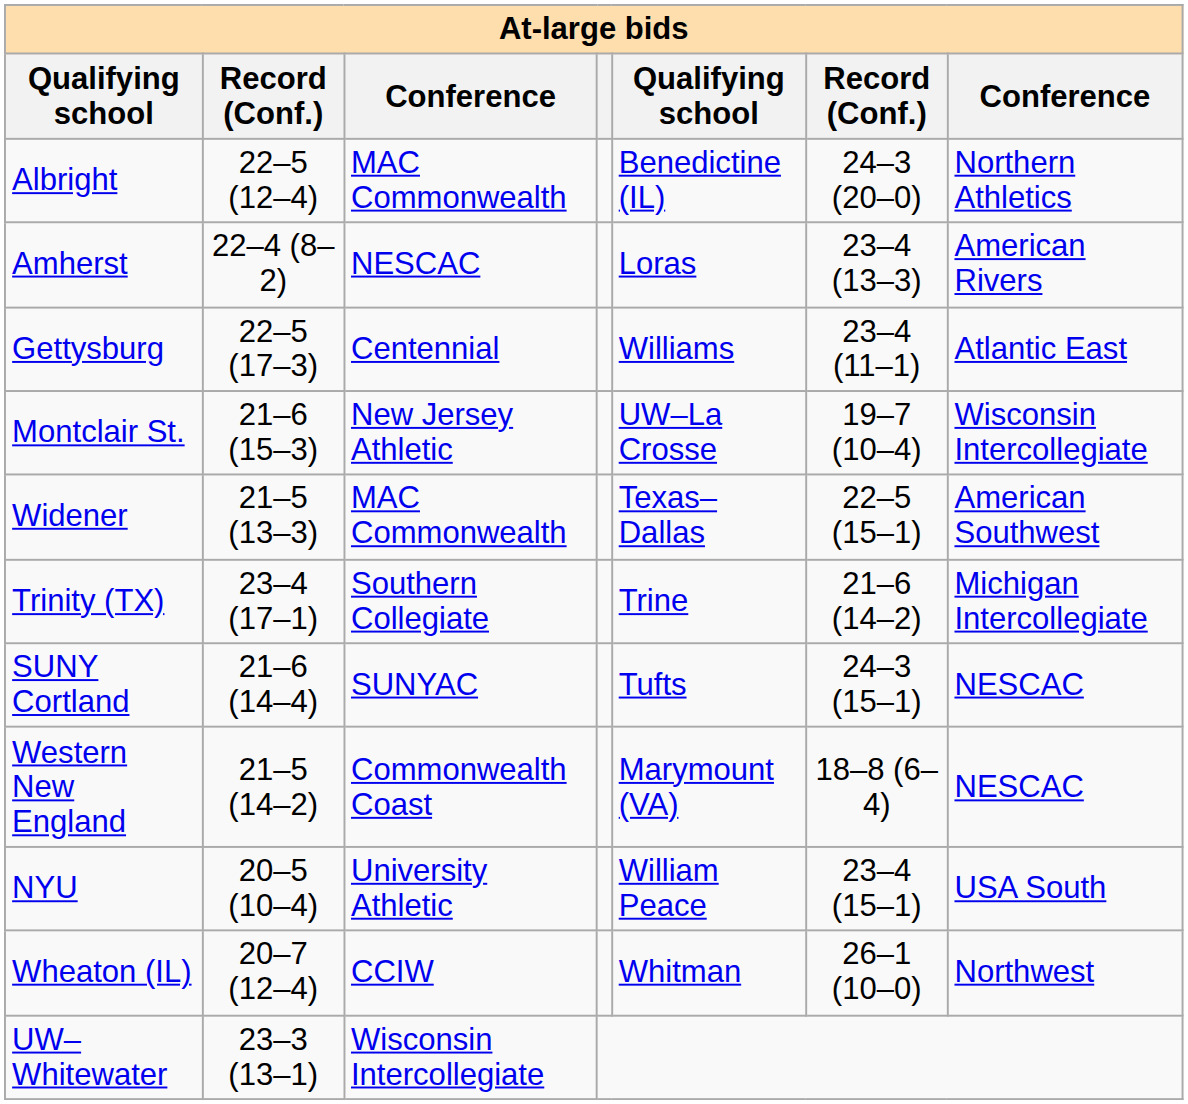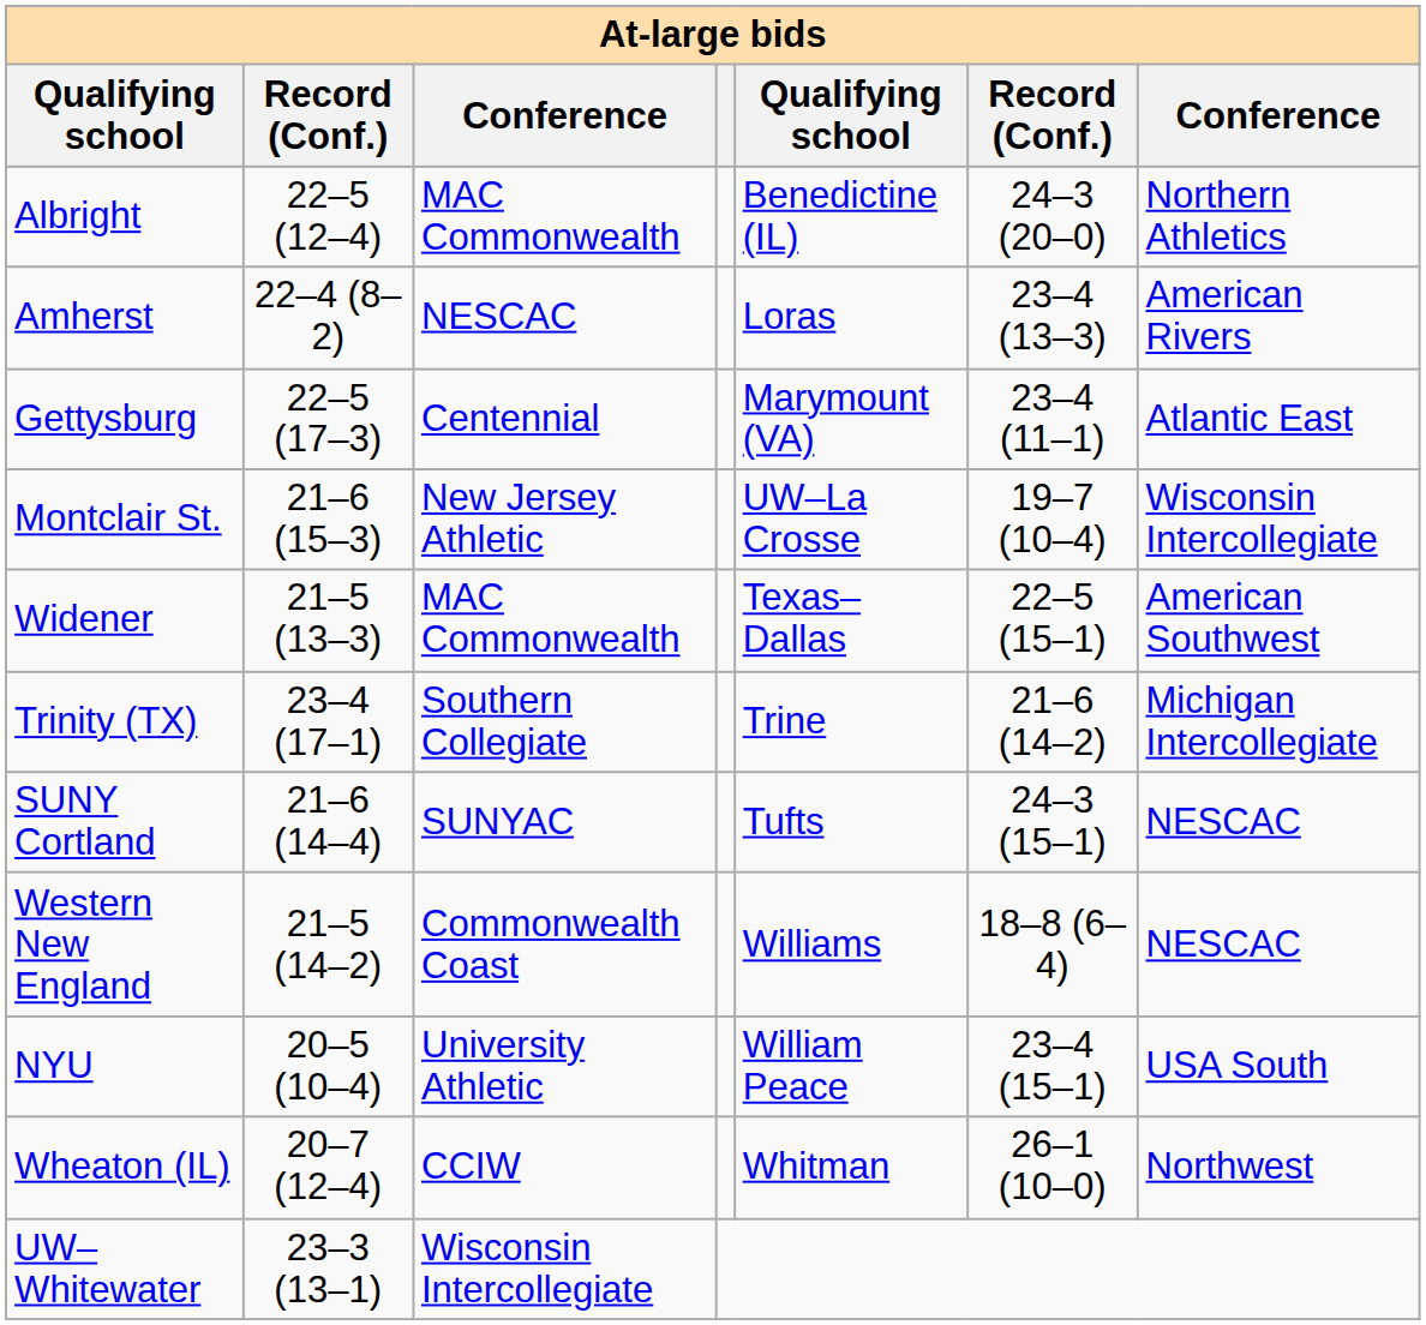 <table class="wikitable sortable">
 <tr>
 <th colspan="8" style="background:#ffdead;">At-large bids</th>
 </tr>
 <tr>
 <th>Qualifying school</th>
 <th>Record (Conf.)</th>
 <th>Conference</th>
 <th></th>
 <th>Qualifying school</th>
 <th>Record (Conf.)</th>
 <th>Conference</th>
 </tr>
 <tr>
 <td><a href='#'>Albright</a></td>
 <td align=center>22–5 (12–4)</td>
 <td><a href='#'>MAC Commonwealth</a></td>
 <td></td>
 <td><a href='#'>Benedictine (IL)</a></td>
 <td align=center>24–3 (20–0)</td>
 <td><a href='#'>Northern Athletics</a></td>
 </tr>
 <tr>
 <td><a href='#'>Amherst</a></td>
 <td align=center>22–4 (8–2)</td>
 <td><a href='#'>NESCAC</a></td>
 <td></td>
 <td><a href='#'>Loras</a></td>
 <td align=center>23–4 (13–3)</td>
 <td><a href='#'>American Rivers</a></td>
 </tr>
 <tr>
 <td><a href='#'>Gettysburg</a></td>
 <td align=center>22–5 (17–3)</td>
 <td><a href='#'>Centennial</a></td>
 <td></td>
-<td><a href='#'>Williams</a></td>
+<td><a href='#'>Marymount (VA)</a></td>
 <td align=center>23–4 (11–1)</td>
 <td><a href='#'>Atlantic East</a></td>
 </tr>
 <tr>
 <td><a href='#'>Montclair St.</a></td>
 <td align=center>21–6 (15–3)</td>
 <td><a href='#'>New Jersey Athletic</a></td>
 <td></td>
 <td><a href='#'>UW–La Crosse</a></td>
 <td align=center>19–7 (10–4)</td>
 <td><a href='#'>Wisconsin Intercollegiate</a></td>
 </tr>
 <tr>
 <td><a href='#'>Widener</a></td>
 <td align=center>21–5 (13–3)</td>
 <td><a href='#'>MAC Commonwealth</a></td>
 <td></td>
 <td><a href='#'>Texas–Dallas</a></td>
 <td align=center>22–5 (15–1)</td>
 <td><a href='#'>American Southwest</a></td>
 </tr>
 <tr>
 <td><a href='#'>Trinity (TX)</a></td>
 <td align=center>23–4 (17–1)</td>
 <td><a href='#'>Southern Collegiate</a></td>
 <td></td>
 <td><a href='#'>Trine</a></td>
 <td align=center>21–6 (14–2)</td>
 <td><a href='#'>Michigan Intercollegiate</a></td>
 </tr>
 <tr>
 <td><a href='#'>SUNY Cortland</a></td>
 <td align=center>21–6 (14–4)</td>
 <td><a href='#'>SUNYAC</a></td>
 <td></td>
 <td><a href='#'>Tufts</a></td>
 <td align=center>24–3 (15–1)</td>
 <td><a href='#'>NESCAC</a></td>
 </tr>
 <tr>
 <td><a href='#'>Western New England</a></td>
 <td align=center>21–5 (14–2)</td>
 <td><a href='#'>Commonwealth Coast</a></td>
 <td></td>
-<td><a href='#'>Marymount (VA)</a></td>
+<td><a href='#'>Williams</a></td>
 <td align=center>18–8 (6–4)</td>
 <td><a href='#'>NESCAC</a></td>
 </tr>
 <tr>
 <td><a href='#'>NYU</a></td>
 <td align=center>20–5 (10–4)</td>
 <td><a href='#'>University Athletic</a></td>
 <td></td>
 <td><a href='#'>William Peace</a></td>
 <td align=center>23–4 (15–1)</td>
 <td><a href='#'>USA South</a></td>
 </tr>
 <tr>
 <td><a href='#'>Wheaton (IL)</a></td>
 <td align=center>20–7 (12–4)</td>
 <td><a href='#'>CCIW</a></td>
 <td></td>
 <td><a href='#'>Whitman</a></td>
 <td align=center>26–1 (10–0)</td>
 <td><a href='#'>Northwest</a></td>
 </tr>
 <tr>
 <td><a href='#'>UW–Whitewater</a></td>
 <td align=center>23–3 (13–1)</td>
 <td><a href='#'>Wisconsin Intercollegiate</a></td>
 </tr>
 </table>
